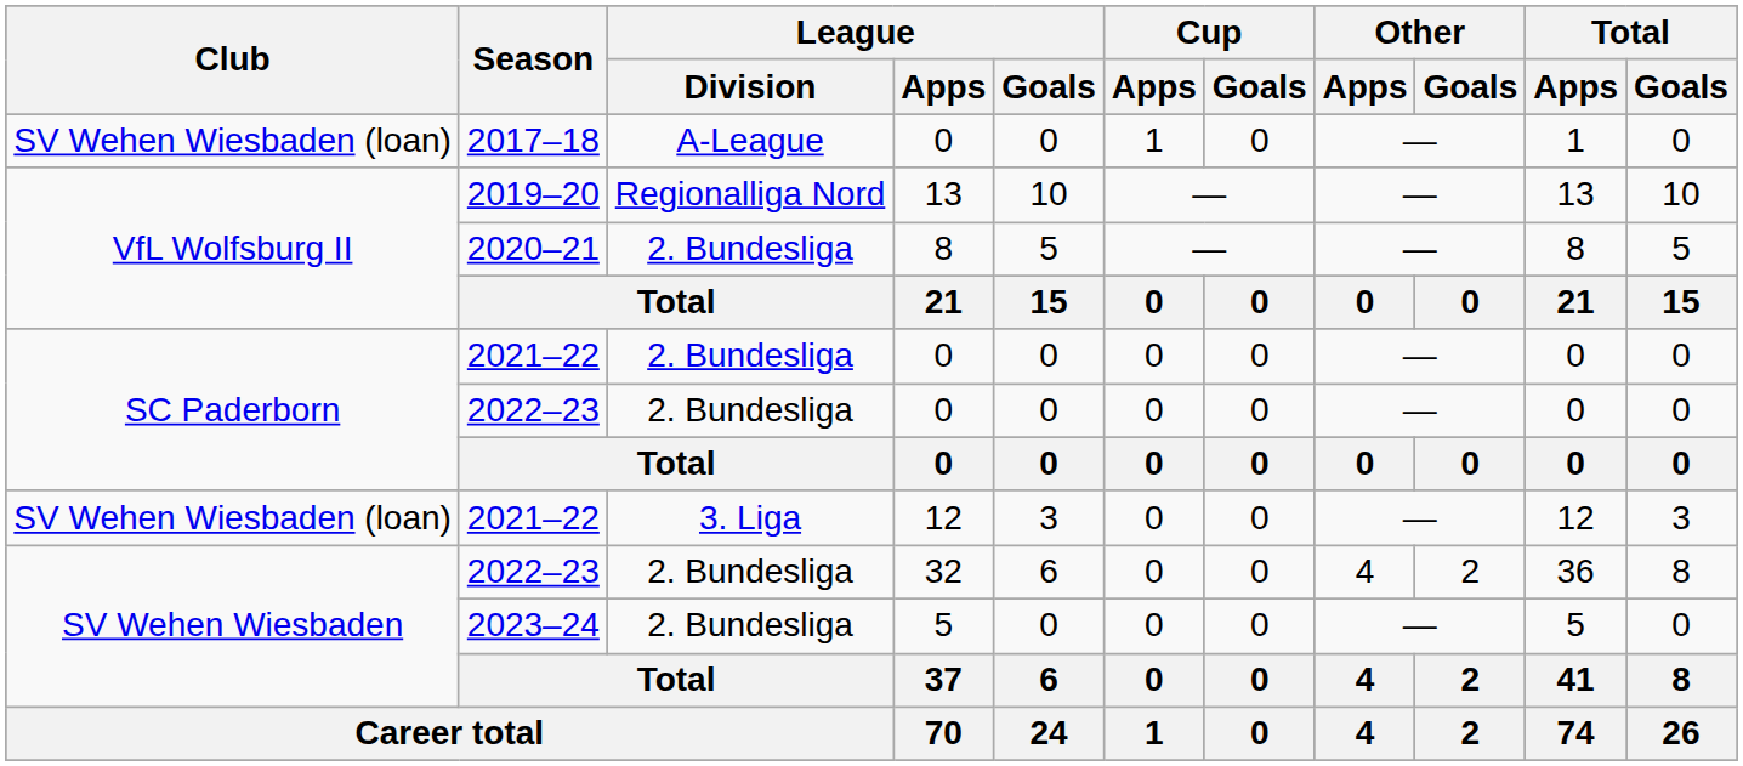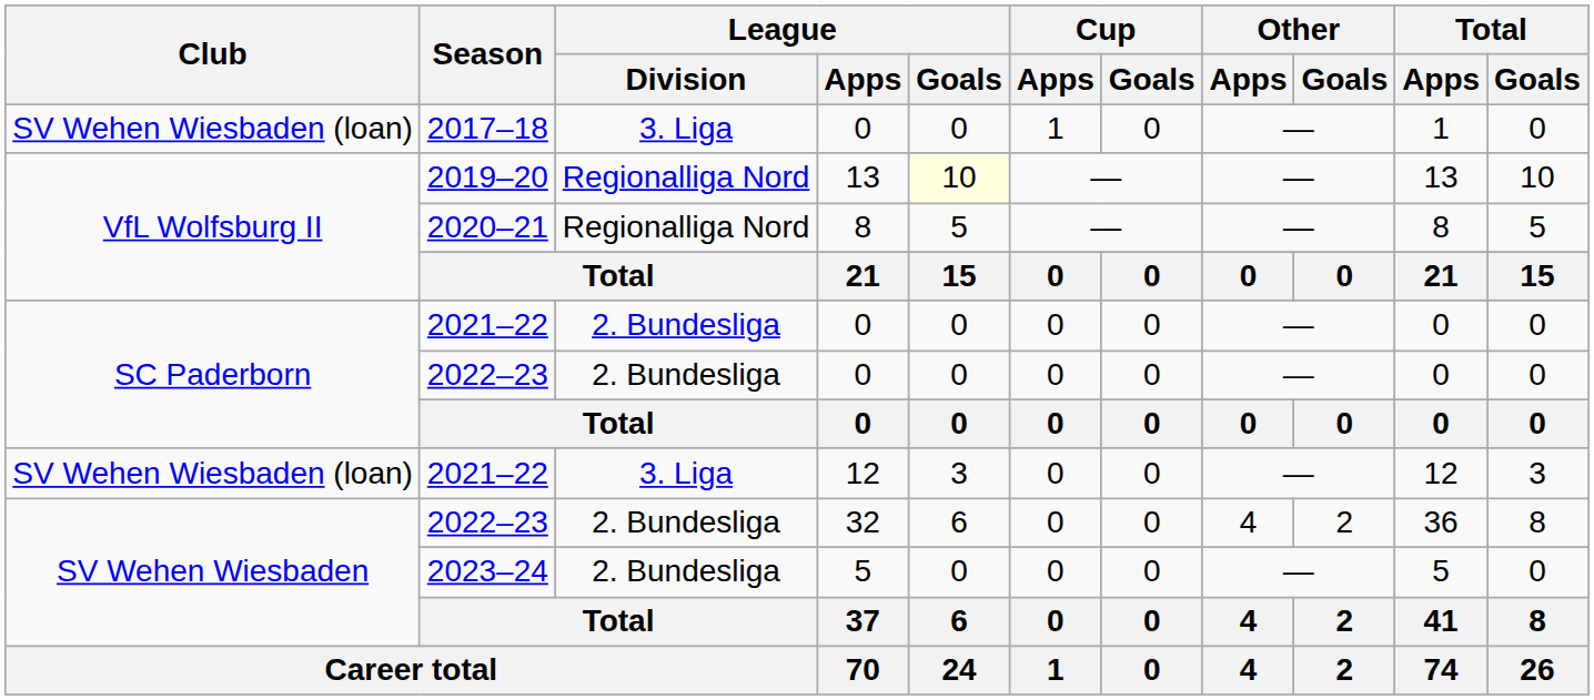 <table class="wikitable" Style="text-align: center">
 <tr>
 <th rowspan="2">Club</th>
 <th rowspan="2">Season</th>
 <th colspan="3">League</th>
 <th colspan="2">Cup</th>
 <th colspan="2">Other</th>
 <th colspan="2">Total</th>
 </tr>
 <tr>
 <th>Division</th>
 <th>Apps</th>
 <th>Goals</th>
 <th>Apps</th>
 <th>Goals</th>
 <th>Apps</th>
 <th>Goals</th>
 <th>Apps</th>
 <th>Goals</th>
 </tr>
 <tr>
 <td><a href='#'>SV Wehen Wiesbaden</a> (loan)</td>
 <td><a href='#'>2017–18</a></td>
-<td><a href='#'>A-League</a></td>
+<td><a href='#'>3. Liga</a></td>
 <td>0</td>
 <td>0</td>
 <td>1</td>
 <td>0</td>
 <td colspan="2">—</td>
 <td>1</td>
 <td>0</td>
 </tr>
 <tr>
 <td rowspan="3"><a href='#'>VfL Wolfsburg II</a></td>
 <td><a href='#'>2019–20</a></td>
 <td><a href='#'>Regionalliga Nord</a></td>
 <td>13</td>
-<td>10</td>
+<td style="background: lightyellow;">10</td>
 <td colspan="2">—</td>
 <td colspan="2">—</td>
 <td>13</td>
 <td>10</td>
 </tr>
 <tr>
 <td><a href='#'>2020–21</a></td>
-<td><a href='#'>2. Bundesliga</a></td>
+<td>Regionalliga Nord</td>
 <td>8</td>
 <td>5</td>
 <td colspan="2">—</td>
 <td colspan="2">—</td>
 <td>8</td>
 <td>5</td>
 </tr>
 <tr>
 <th colspan="2">Total</th>
 <th>21</th>
 <th>15</th>
 <th>0</th>
 <th>0</th>
 <th>0</th>
 <th>0</th>
 <th>21</th>
 <th>15</th>
 </tr>
 <tr>
 <td rowspan="3"><a href='#'>SC Paderborn</a></td>
 <td><a href='#'>2021–22</a></td>
 <td><a href='#'>2. Bundesliga</a></td>
 <td>0</td>
 <td>0</td>
 <td>0</td>
 <td>0</td>
 <td colspan="2">—</td>
 <td>0</td>
 <td>0</td>
 </tr>
 <tr>
 <td><a href='#'>2022–23</a></td>
 <td>2. Bundesliga</td>
 <td>0</td>
 <td>0</td>
 <td>0</td>
 <td>0</td>
 <td colspan="2">—</td>
 <td>0</td>
 <td>0</td>
 </tr>
 <tr>
 <th colspan="2">Total</th>
 <th>0</th>
 <th>0</th>
 <th>0</th>
 <th>0</th>
 <th>0</th>
 <th>0</th>
 <th>0</th>
 <th>0</th>
 </tr>
 <tr>
 <td><a href='#'>SV Wehen Wiesbaden</a> (loan)</td>
 <td><a href='#'>2021–22</a></td>
 <td><a href='#'>3. Liga</a></td>
 <td>12</td>
 <td>3</td>
 <td>0</td>
 <td>0</td>
 <td colspan="2">—</td>
 <td>12</td>
 <td>3</td>
 </tr>
 <tr>
 <td rowspan="3"><a href='#'>SV Wehen Wiesbaden</a></td>
 <td><a href='#'>2022–23</a></td>
 <td>2. Bundesliga</td>
 <td>32</td>
 <td>6</td>
 <td>0</td>
 <td>0</td>
 <td>4</td>
 <td>2</td>
 <td>36</td>
 <td>8</td>
 </tr>
 <tr>
 <td><a href='#'>2023–24</a></td>
 <td>2. Bundesliga</td>
 <td>5</td>
 <td>0</td>
 <td>0</td>
 <td>0</td>
 <td colspan="2">—</td>
 <td>5</td>
 <td>0</td>
 </tr>
 <tr>
 <th colspan="2">Total</th>
 <th>37</th>
 <th>6</th>
 <th>0</th>
 <th>0</th>
 <th>4</th>
 <th>2</th>
 <th>41</th>
 <th>8</th>
 </tr>
 <tr>
 <th colspan="3">Career total</th>
 <th>70</th>
 <th>24</th>
 <th>1</th>
 <th>0</th>
 <th>4</th>
 <th>2</th>
 <th>74</th>
 <th>26</th>
 </tr>
 </table>
